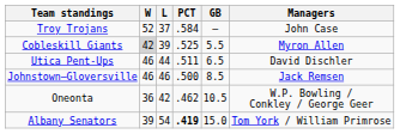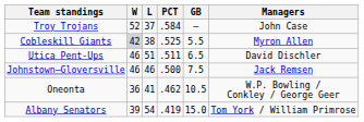 <table class="wikitable">
 <tr>
 <th>Team standings</th>
 <th>W</th>
 <th>L</th>
 <th>PCT</th>
 <th>GB</th>
 <th>Managers</th>
 </tr>
 <tr align=center>
 <td><a href='#'>Troy Trojans</a></td>
 <td>52</td>
 <td>37</td>
 <td>.584</td>
 <td>–</td>
 <td>John Case</td>
 </tr>
 <tr align=center>
 <td><a href='#'>Cobleskill Giants</a></td>
 <td style="background: lightgrey;">42</td>
-<td>39</td>
+<td>38</td>
 <td>.525</td>
 <td>5.5</td>
 <td><a href='#'>Myron Allen</a></td>
 </tr>
 <tr align=center>
 <td><a href='#'>Utica Pent-Ups</a></td>
 <td>46</td>
-<td>44</td>
+<td>51</td>
 <td>.511</td>
 <td>6.5</td>
 <td>David Dischler</td>
 </tr>
 <tr align=center>
 <td><a href='#'>Johnstown–Gloversville</a></td>
 <td>46</td>
 <td>46</td>
 <td>.500</td>
-<td>8.5</td>
+<td>7.5</td>
 <td><a href='#'>Jack Remsen</a></td>
 </tr>
 <tr align=center>
 <td>Oneonta</td>
 <td>36</td>
-<td>42</td>
+<td>41</td>
 <td>.462</td>
 <td>10.5</td>
 <td>W.P. Bowling /<br>Conkley / George Geer</td>
 </tr>
 <tr align=center>
 <td><a href='#'>Albany Senators</a></td>
 <td>39</td>
 <td>54</td>
-<td><strong>.419</strong></td>
+<td>.419</td>
 <td>15.0</td>
 <td><a href='#'>Tom York</a> / William Primrose</td>
 </tr>
 </table>
